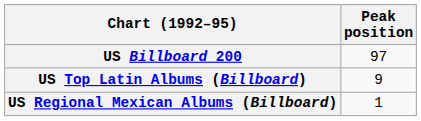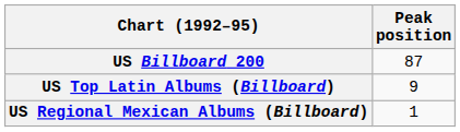 <table class="wikitable sortable plainrowheaders" style="text-align:center;">
 <tr>
 <th scope="col">Chart (1992–95)</th>
 <th scope="col">Peak<br>position</th>
 </tr>
 <tr>
 <th scope="row">US <a href='#'><em>Billboard</em> 200</a></th>
-<td>97</td>
+<td>87</td>
 </tr>
 <tr>
 <th scope="row">US <a href='#'>Top Latin Albums</a> (<a href='#'><em>Billboard</em></a>)</th>
 <td>9</td>
 </tr>
 <tr>
 <th scope="row">US <a href='#'>Regional Mexican Albums</a> (<em>Billboard</em>)</th>
 <td>1</td>
 </tr>
 </table>
